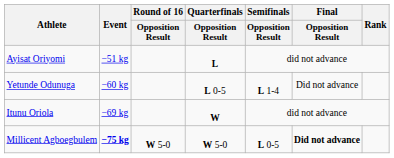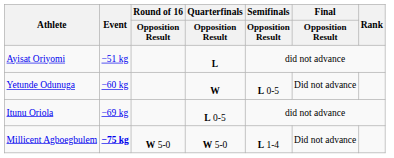 <table class="wikitable" style="font-size:90%;">
 <tr>
 <th rowspan=2>Athlete</th>
 <th rowspan=2>Event</th>
 <th>Round of 16</th>
 <th>Quarterfinals</th>
 <th>Semifinals</th>
 <th>Final</th>
 <th rowspan=2>Rank</th>
 </tr>
 <tr style="font-size:95%">
 <th>Opposition<br>Result</th>
 <th>Opposition<br>Result</th>
 <th>Opposition<br>Result</th>
 <th>Opposition<br>Result</th>
 </tr>
 <tr align=center>
 <td align=left><a href='#'>Ayisat Oriyomi</a></td>
 <td align=left><a href='#'>−51 kg</a></td>
 <td></td>
 <td><br><strong>L</strong> </td>
 <td colspan=3>did not advance</td>
 </tr>
 <tr align=center>
 <td align=left><a href='#'>Yetunde Odunuga</a></td>
 <td align=left><a href='#'>−60 kg</a></td>
 <td></td>
+<td><br><strong>W</strong> </td>
 <td><br> <strong>L</strong> 0-5</td>
-<td><br><strong>L</strong> 1-4</td>
 <td>Did not advance</td>
 <td></td>
 </tr>
 <tr align=center>
 <td align=left><a href='#'>Itunu Oriola</a></td>
 <td align=left><a href='#'>−69 kg</a></td>
 <td></td>
-<td><br><strong>W</strong> </td>
+<td><br> <strong>L</strong> 0-5</td>
 <td Colspan=3>did not advance</td>
 </tr>
 <tr align=center>
 <td align=left><a href='#'>Millicent Agboegbulem</a></td>
 <td align=left><strong><a href='#'>−75 kg</a></strong></td>
 <td><br> <strong>W</strong> 5-0</td>
 <td><br> <strong>W</strong> 5-0</td>
-<td><br> <strong>L</strong> 0-5</td>
-<td><strong>Did not advance</strong></td>
+<td><br><strong>L</strong> 1-4</td>
+<td>Did not advance</td>
 <td></td>
 </tr>
 </table>
